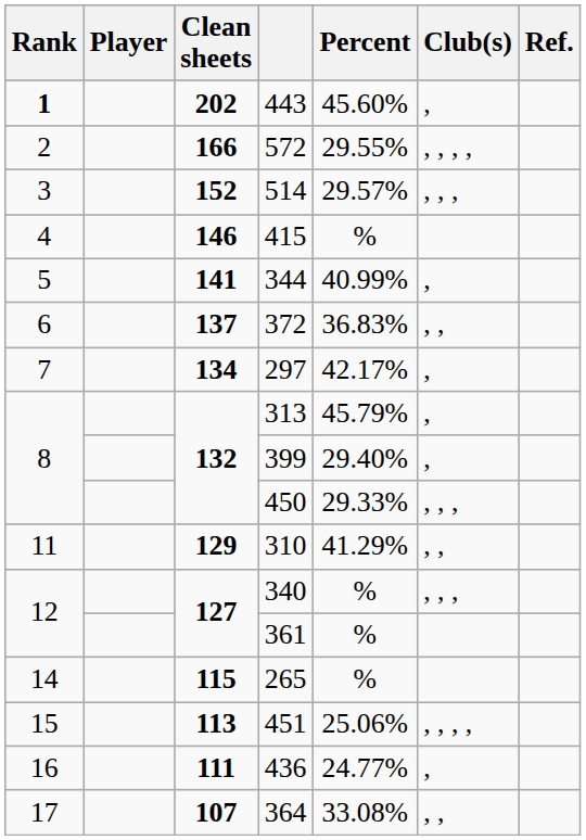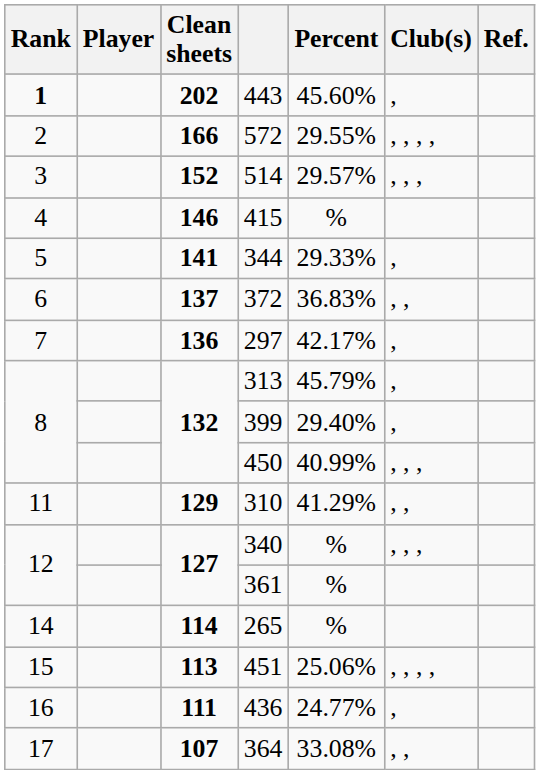 <table class="wikitable sortable" style="text-align: center">
 <tr>
 <th>Rank</th>
 <th>Player</th>
 <th>Clean <br> sheets</th>
 <th></th>
 <th>Percent</th>
 <th>Club(s)</th>
 <th class="unsortable">Ref.</th>
 </tr>
 <tr>
 <td><strong>1</strong></td>
 <td style="text-align:left;"> </td>
 <td><strong>202</strong></td>
 <td>443</td>
 <td>45.60%</td>
 <td style="text-align:left;">, </td>
 <td></td>
 </tr>
 <tr>
 <td>2</td>
 <td style="text-align:left;"> </td>
 <td><strong>166</strong></td>
 <td>572</td>
 <td>29.55%</td>
 <td style="text-align:left;">, , , , </td>
 <td></td>
 </tr>
 <tr>
 <td>3</td>
 <td style="text-align:left;"> </td>
 <td><strong>152</strong></td>
 <td>514</td>
 <td>29.57%</td>
 <td style="text-align:left;">, , , </td>
 <td></td>
 </tr>
 <tr>
 <td>4</td>
 <td style="text-align:left;"> </td>
 <td><strong>146</strong></td>
 <td>415</td>
 <td>%</td>
 <td style="text-align:left;"></td>
 <td></td>
 </tr>
 <tr>
 <td>5</td>
 <td style="text-align:left;"> </td>
 <td><strong>141</strong></td>
 <td>344</td>
-<td>40.99%</td>
+<td>29.33%</td>
 <td style="text-align:left;">, </td>
 <td></td>
 </tr>
 <tr>
 <td>6</td>
 <td style="text-align:left;"> </td>
 <td><strong>137</strong></td>
 <td>372</td>
 <td>36.83%</td>
 <td style="text-align:left;">, , </td>
 <td></td>
 </tr>
 <tr>
 <td>7</td>
 <td style="text-align:left;"> </td>
-<td><strong>134</strong></td>
+<td><strong>136</strong></td>
 <td>297</td>
 <td>42.17%</td>
 <td style="text-align:left;">, </td>
 <td></td>
 </tr>
 <tr>
 <td rowspan=3>8</td>
 <td style="text-align:left;"> </td>
 <td rowspan=3><strong>132</strong></td>
 <td>313</td>
 <td>45.79%</td>
 <td style="text-align:left;">, </td>
 <td></td>
 </tr>
 <tr>
 <td style="text-align:left;"> </td>
 <td>399</td>
 <td>29.40%</td>
 <td style="text-align:left;">, </td>
 <td></td>
 </tr>
 <tr>
 <td style="text-align:left;"> </td>
 <td>450</td>
-<td>29.33%</td>
+<td>40.99%</td>
 <td style="text-align:left;">, , , </td>
 <td></td>
 </tr>
 <tr>
 <td>11</td>
 <td style="text-align:left;"> </td>
 <td><strong>129</strong></td>
 <td>310</td>
 <td>41.29%</td>
 <td style="text-align:left;">, , </td>
 <td></td>
 </tr>
 <tr>
 <td rowspan="2">12</td>
 <td style="text-align:left;"> </td>
 <td rowspan="2"><strong>127</strong></td>
 <td>340</td>
 <td>%</td>
 <td style="text-align:left;">, , , </td>
 <td></td>
 </tr>
 <tr>
 <td style="text-align:left;"> </td>
 <td>361</td>
 <td>%</td>
 <td style="text-align:left;"></td>
 <td></td>
 </tr>
 <tr>
 <td>14</td>
 <td style="text-align:left;" nowrap> <strong></strong></td>
-<td><strong>115</strong></td>
+<td><strong>114</strong></td>
 <td>265</td>
 <td>%</td>
 <td style="text-align:left;"></td>
 <td></td>
 </tr>
 <tr>
 <td>15</td>
 <td style="text-align:left;"> </td>
 <td><strong>113</strong></td>
 <td>451</td>
 <td>25.06%</td>
 <td style="text-align:left;">, , , , </td>
 <td></td>
 </tr>
 <tr>
 <td>16</td>
 <td style="text-align:left;" nowrap> </td>
 <td><strong>111</strong></td>
 <td>436</td>
 <td>24.77%</td>
 <td style="text-align:left;">, </td>
 <td></td>
 </tr>
 <tr>
 <td>17</td>
 <td style="text-align:left;"> </td>
 <td><strong>107</strong></td>
 <td>364</td>
 <td>33.08%</td>
 <td style="text-align:left;">, , </td>
 <td></td>
 </tr>
 </table>
